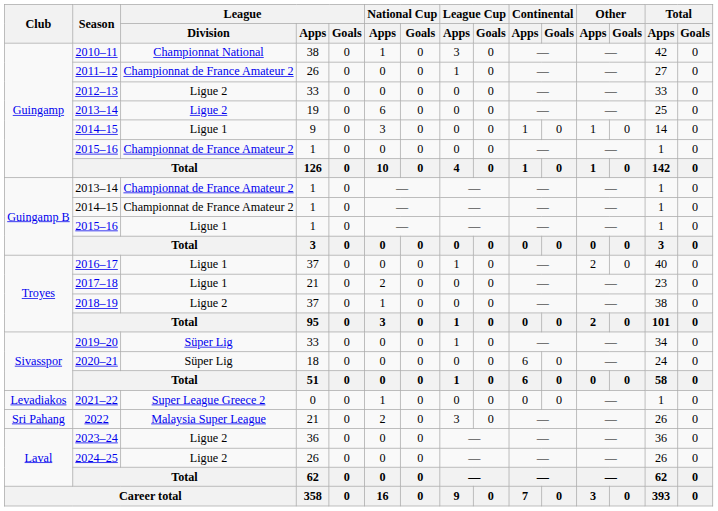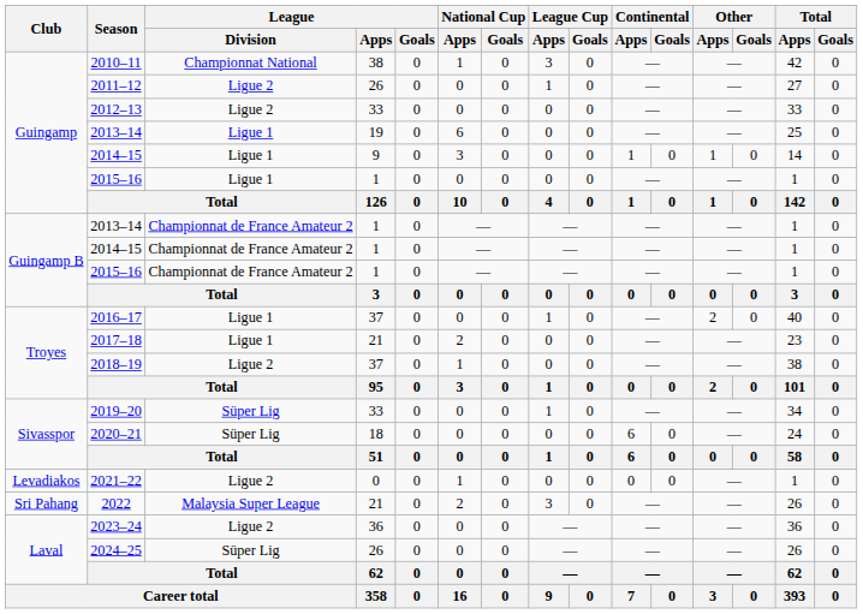 <table class="wikitable" style="text-align:center">
 <tr>
 <th rowspan="2">Club</th>
 <th rowspan="2">Season</th>
 <th colspan="3">League</th>
 <th colspan="2">National Cup</th>
 <th colspan="2">League Cup</th>
 <th colspan="2">Continental</th>
 <th colspan="2">Other</th>
 <th colspan="2">Total</th>
 </tr>
 <tr>
 <th>Division</th>
 <th>Apps</th>
 <th>Goals</th>
 <th>Apps</th>
 <th>Goals</th>
 <th>Apps</th>
 <th>Goals</th>
 <th>Apps</th>
 <th>Goals</th>
 <th>Apps</th>
 <th>Goals</th>
 <th>Apps</th>
 <th>Goals</th>
 </tr>
 <tr>
 <td rowspan="7"><a href='#'>Guingamp</a></td>
 <td><a href='#'>2010–11</a></td>
 <td><a href='#'>Championnat National</a></td>
 <td>38</td>
 <td>0</td>
 <td>1</td>
 <td>0</td>
 <td>3</td>
 <td>0</td>
 <td colspan="2">—</td>
 <td colspan="2">—</td>
 <td>42</td>
 <td>0</td>
 </tr>
 <tr>
 <td><a href='#'>2011–12</a></td>
-<td><a href='#'>Championnat de France Amateur 2</a></td>
+<td><a href='#'>Ligue 2</a></td>
 <td>26</td>
 <td>0</td>
 <td>0</td>
 <td>0</td>
 <td>1</td>
 <td>0</td>
 <td colspan="2">—</td>
 <td colspan="2">—</td>
 <td>27</td>
 <td>0</td>
 </tr>
 <tr>
 <td><a href='#'>2012–13</a></td>
 <td>Ligue 2</td>
 <td>33</td>
 <td>0</td>
 <td>0</td>
 <td>0</td>
 <td>0</td>
 <td>0</td>
 <td colspan="2">—</td>
 <td colspan="2">—</td>
 <td>33</td>
 <td>0</td>
 </tr>
 <tr>
 <td><a href='#'>2013–14</a></td>
-<td><a href='#'>Ligue 2</a></td>
+<td><a href='#'>Ligue 1</a></td>
 <td>19</td>
 <td>0</td>
 <td>6</td>
 <td>0</td>
 <td>0</td>
 <td>0</td>
 <td colspan="2">—</td>
 <td colspan="2">—</td>
 <td>25</td>
 <td>0</td>
 </tr>
 <tr>
 <td><a href='#'>2014–15</a></td>
 <td>Ligue 1</td>
 <td>9</td>
 <td>0</td>
 <td>3</td>
 <td>0</td>
 <td>0</td>
 <td>0</td>
 <td>1</td>
 <td>0</td>
 <td>1</td>
 <td>0</td>
 <td>14</td>
 <td>0</td>
 </tr>
 <tr>
 <td><a href='#'>2015–16</a></td>
-<td><a href='#'>Championnat de France Amateur 2</a></td>
+<td>Ligue 1</td>
 <td>1</td>
 <td>0</td>
 <td>0</td>
 <td>0</td>
 <td>0</td>
 <td>0</td>
 <td colspan="2">—</td>
 <td colspan="2">—</td>
 <td>1</td>
 <td>0</td>
 </tr>
 <tr>
 <th colspan="2">Total</th>
 <th>126</th>
 <th>0</th>
 <th>10</th>
 <th>0</th>
 <th>4</th>
 <th>0</th>
 <th>1</th>
 <th>0</th>
 <th>1</th>
 <th>0</th>
 <th>142</th>
 <th>0</th>
 </tr>
 <tr>
 <td rowspan="4"><a href='#'>Guingamp B</a></td>
 <td>2013–14</td>
 <td><a href='#'>Championnat de France Amateur 2</a></td>
 <td>1</td>
 <td>0</td>
 <td colspan="2">—</td>
 <td colspan="2">—</td>
 <td colspan="2">—</td>
 <td colspan="2">—</td>
 <td>1</td>
 <td>0</td>
 </tr>
 <tr>
 <td>2014–15</td>
 <td>Championnat de France Amateur 2</td>
 <td>1</td>
 <td>0</td>
 <td colspan="2">—</td>
 <td colspan="2">—</td>
 <td colspan="2">—</td>
 <td colspan="2">—</td>
 <td>1</td>
 <td>0</td>
 </tr>
 <tr>
 <td><a href='#'>2015–16</a></td>
-<td>Ligue 1</td>
+<td>Championnat de France Amateur 2</td>
 <td>1</td>
 <td>0</td>
 <td colspan="2">—</td>
 <td colspan="2">—</td>
 <td colspan="2">—</td>
 <td colspan="2">—</td>
 <td>1</td>
 <td>0</td>
 </tr>
 <tr>
 <th colspan="2">Total</th>
 <th>3</th>
 <th>0</th>
 <th>0</th>
 <th>0</th>
 <th>0</th>
 <th>0</th>
 <th>0</th>
 <th>0</th>
 <th>0</th>
 <th>0</th>
 <th>3</th>
 <th>0</th>
 </tr>
 <tr>
 <td rowspan="4"><a href='#'>Troyes</a></td>
 <td><a href='#'>2016–17</a></td>
 <td>Ligue 1</td>
 <td>37</td>
 <td>0</td>
 <td>0</td>
 <td>0</td>
 <td>1</td>
 <td>0</td>
 <td colspan="2">—</td>
 <td>2</td>
 <td>0</td>
 <td>40</td>
 <td>0</td>
 </tr>
 <tr>
 <td><a href='#'>2017–18</a></td>
 <td>Ligue 1</td>
 <td>21</td>
 <td>0</td>
 <td>2</td>
 <td>0</td>
 <td>0</td>
 <td>0</td>
 <td colspan="2">—</td>
 <td colspan="2">—</td>
 <td>23</td>
 <td>0</td>
 </tr>
 <tr>
 <td><a href='#'>2018–19</a></td>
 <td>Ligue 2</td>
 <td>37</td>
 <td>0</td>
 <td>1</td>
 <td>0</td>
 <td>0</td>
 <td>0</td>
 <td colspan="2">—</td>
 <td colspan="2">—</td>
 <td>38</td>
 <td>0</td>
 </tr>
 <tr>
 <th colspan="2">Total</th>
 <th>95</th>
 <th>0</th>
 <th>3</th>
 <th>0</th>
 <th>1</th>
 <th>0</th>
 <th>0</th>
 <th>0</th>
 <th>2</th>
 <th>0</th>
 <th>101</th>
 <th>0</th>
 </tr>
 <tr>
 <td rowspan="3"><a href='#'>Sivasspor</a></td>
 <td><a href='#'>2019–20</a></td>
 <td><a href='#'>Süper Lig</a></td>
 <td>33</td>
 <td>0</td>
 <td>0</td>
 <td>0</td>
 <td>1</td>
 <td>0</td>
 <td colspan="2">—</td>
 <td colspan="2">—</td>
 <td>34</td>
 <td>0</td>
 </tr>
 <tr>
 <td><a href='#'>2020–21</a></td>
 <td>Süper Lig</td>
 <td>18</td>
 <td>0</td>
 <td>0</td>
 <td>0</td>
 <td>0</td>
 <td>0</td>
 <td>6</td>
 <td>0</td>
 <td colspan="2">—</td>
 <td>24</td>
 <td>0</td>
 </tr>
 <tr>
 <th colspan="2">Total</th>
 <th>51</th>
 <th>0</th>
 <th>0</th>
 <th>0</th>
 <th>1</th>
 <th>0</th>
 <th>6</th>
 <th>0</th>
 <th>0</th>
 <th>0</th>
 <th>58</th>
 <th>0</th>
 </tr>
 <tr>
 <td><a href='#'>Levadiakos</a></td>
 <td><a href='#'>2021–22</a></td>
-<td><a href='#'>Super League Greece 2</a></td>
+<td>Ligue 2</td>
 <td>0</td>
 <td>0</td>
 <td>1</td>
 <td>0</td>
 <td>0</td>
 <td>0</td>
 <td>0</td>
 <td>0</td>
 <td colspan="2">—</td>
 <td>1</td>
 <td>0</td>
 </tr>
 <tr>
 <td><a href='#'>Sri Pahang</a></td>
 <td><a href='#'>2022</a></td>
 <td><a href='#'>Malaysia Super League</a></td>
 <td>21</td>
 <td>0</td>
 <td>2</td>
 <td>0</td>
 <td>3</td>
 <td>0</td>
 <td colspan="2">—</td>
 <td colspan="2">—</td>
 <td>26</td>
 <td>0</td>
 </tr>
 <tr>
 <td rowspan="3"><a href='#'>Laval</a></td>
 <td><a href='#'>2023–24</a></td>
 <td>Ligue 2</td>
 <td>36</td>
 <td>0</td>
 <td>0</td>
 <td>0</td>
 <td colspan="2">—</td>
 <td colspan="2">—</td>
 <td colspan="2">—</td>
 <td>36</td>
 <td>0</td>
 </tr>
 <tr>
 <td><a href='#'>2024–25</a></td>
-<td>Ligue 2</td>
+<td>Süper Lig</td>
 <td>26</td>
 <td>0</td>
 <td>0</td>
 <td>0</td>
 <td colspan="2">—</td>
 <td colspan="2">—</td>
 <td colspan="2">—</td>
 <td>26</td>
 <td>0</td>
 </tr>
 <tr>
 <th colspan="2">Total</th>
 <th>62</th>
 <th>0</th>
 <th>0</th>
 <th>0</th>
 <th colspan="2">—</th>
 <th colspan="2">—</th>
 <th colspan="2">—</th>
 <th>62</th>
 <th>0</th>
 </tr>
 <tr>
 <th colspan="3">Career total</th>
 <th>358</th>
 <th>0</th>
 <th>16</th>
 <th>0</th>
 <th>9</th>
 <th>0</th>
 <th>7</th>
 <th>0</th>
 <th>3</th>
 <th>0</th>
 <th>393</th>
 <th>0</th>
 </tr>
 </table>
